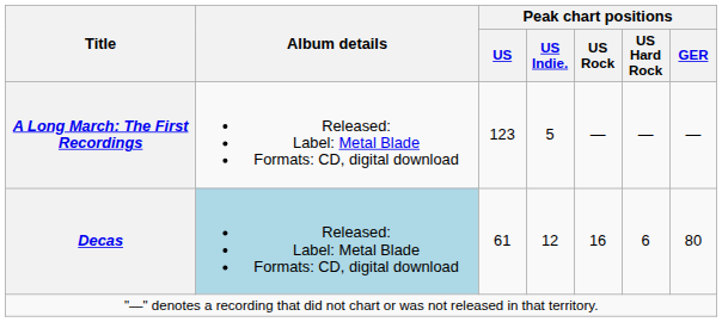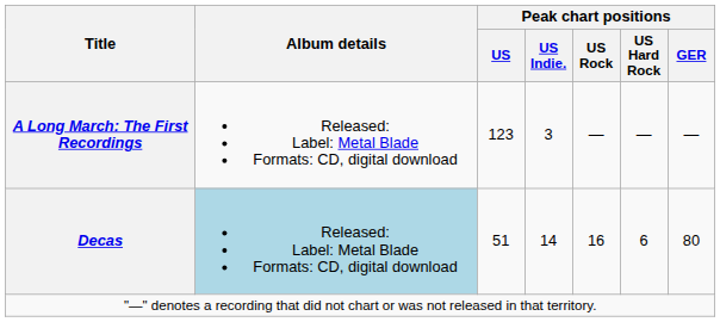 <table class="wikitable plainrowheaders" style="text-align:center;">
 <tr>
 <th scope="col" rowspan="2" style="width:12em;">Title</th>
 <th scope="col" rowspan="2" style="width:18em;">Album details</th>
 <th scope="col" colspan="10">Peak chart positions</th>
 </tr>
 <tr>
 <th scope="col" style="width:3em;font-size:90%;"><a href='#'>US</a><br></th>
 <th scope="col" style="width:3em;font-size:90%;"><a href='#'>US<br>Indie.</a><br></th>
 <th scope="col" style="width:3em;font-size:90%;">US<br>Rock<br></th>
 <th scope="col" style="width:3em;font-size:90%;">US<br>Hard Rock<br></th>
 <th scope="col" style="width:3em;font-size:90%;"><a href='#'>GER</a><br></th>
 </tr>
 <tr>
 <th scope="row"><em><a href='#'>A Long March: The First Recordings</a></em></th>
 <td><br><ul><li>Released: </li><li>Label: <a href='#'>Metal Blade</a></li><li>Formats: CD, digital download</li></ul></td>
 <td>123</td>
-<td>5</td>
+<td>3</td>
 <td>—</td>
 <td>—</td>
 <td>—</td>
 </tr>
 <tr>
 <th scope="row"><em><a href='#'>Decas</a></em></th>
 <td style="background: lightblue;"><br><ul><li>Released: </li><li>Label: Metal Blade</li><li>Formats: CD, digital download</li></ul></td>
-<td>61</td>
-<td>12</td>
+<td>51</td>
+<td>14</td>
 <td>16</td>
 <td>6</td>
 <td>80</td>
 </tr>
 <tr>
 <td colspan="15" style="font-size:90%">"—" denotes a recording that did not chart or was not released in that territory.</td>
 </tr>
 </table>
